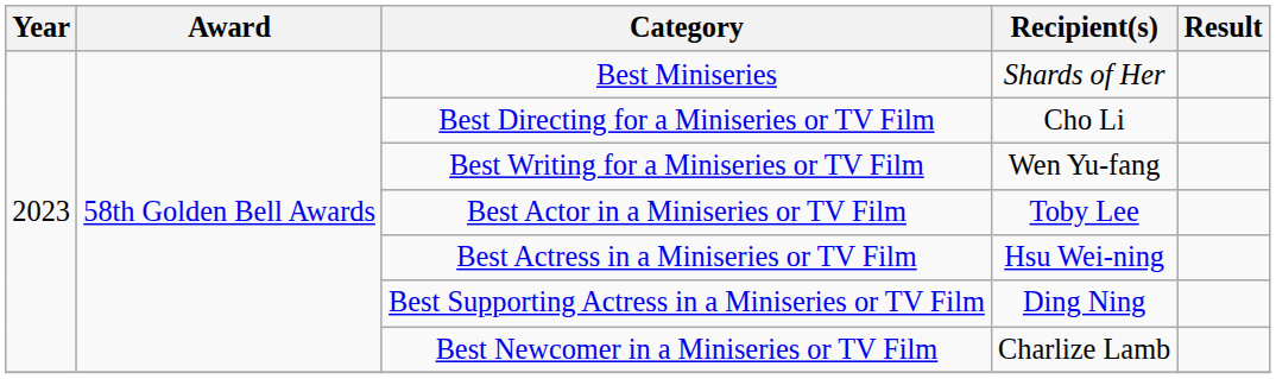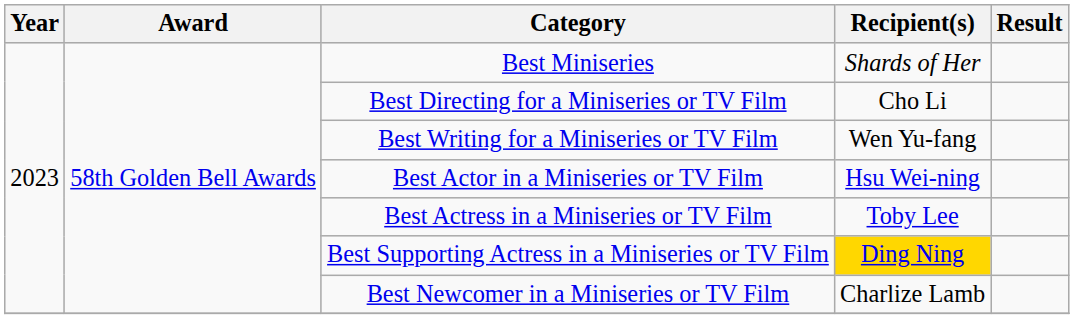 <table class="wikitable sortable plainrowheaders" style="text-align:center;">
 <tr>
 <th>Year</th>
 <th>Award</th>
 <th>Category</th>
 <th>Recipient(s)</th>
 <th>Result</th>
 </tr>
 <tr>
 <td rowspan="7">2023</td>
 <td rowspan="7"><a href='#'>58th Golden Bell Awards</a></td>
 <td><a href='#'>Best Miniseries</a></td>
 <td><em>Shards of Her</em></td>
 <td></td>
 </tr>
 <tr>
 <td><a href='#'>Best Directing for a Miniseries or TV Film</a></td>
 <td>Cho Li</td>
 <td></td>
 </tr>
 <tr>
 <td><a href='#'>Best Writing for a Miniseries or TV Film</a></td>
 <td>Wen Yu-fang</td>
 <td></td>
 </tr>
 <tr>
 <td><a href='#'>Best Actor in a Miniseries or TV Film</a></td>
+<td><a href='#'>Hsu Wei-ning</a></td>
+<td></td>
+</tr>
+<tr>
+<td rowspan="1"><a href='#'>Best Actress in a Miniseries or TV Film</a></td>
 <td><a href='#'>Toby Lee</a></td>
 <td></td>
 </tr>
 <tr>
-<td rowspan="1"><a href='#'>Best Actress in a Miniseries or TV Film</a></td>
-<td><a href='#'>Hsu Wei-ning</a></td>
-<td></td>
-</tr>
-<tr>
 <td rowspan="1"><a href='#'>Best Supporting Actress in a Miniseries or TV Film</a></td>
-<td><a href='#'>Ding Ning</a></td>
+<td style="background: gold;"><a href='#'>Ding Ning</a></td>
 <td></td>
 </tr>
 <tr>
 <td rowspan="1"><a href='#'>Best Newcomer in a Miniseries or TV Film</a></td>
 <td>Charlize Lamb</td>
 <td></td>
 </tr>
 <tr>
 </tr>
 </table>
